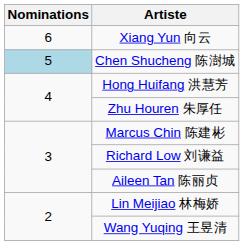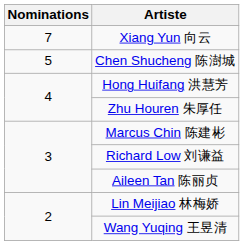 <table class="wikitable" style="text-align:center;">
 <tr>
 <th scope="col" width="55">Nominations</th>
 <th scope="col" align="center">Artiste</th>
 </tr>
 <tr>
-<td style="text-align:center">6</td>
+<td style="text-align:center">7</td>
 <td><a href='#'>Xiang Yun</a> 向云</td>
 </tr>
 <tr>
-<td style="background: lightblue; text-align:center">5</td>
+<td style="text-align:center">5</td>
 <td><a href='#'>Chen Shucheng</a> 陈澍城</td>
 </tr>
 <tr>
 <td rowspan=2 style="text-align:center">4</td>
 <td><a href='#'>Hong Huifang</a> 洪慧芳</td>
 </tr>
 <tr>
 <td><a href='#'>Zhu Houren</a> 朱厚任</td>
 </tr>
 <tr>
 <td rowspan=3 style="text-align:center">3</td>
 <td><a href='#'>Marcus Chin</a> 陈建彬</td>
 </tr>
 <tr>
 <td><a href='#'>Richard Low</a> 刘谦益</td>
 </tr>
 <tr>
 <td><a href='#'>Aileen Tan</a> 陈丽贞</td>
 </tr>
 <tr>
 <td rowspan=2 style="text-align:center">2</td>
 <td><a href='#'>Lin Meijiao</a> 林梅娇</td>
 </tr>
 <tr>
 <td><a href='#'>Wang Yuqing</a> 王昱清</td>
 </tr>
 </table>
